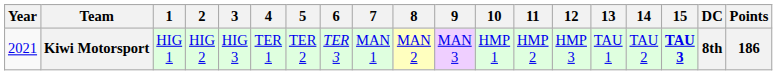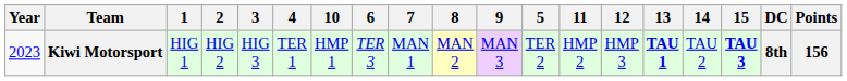 <table class="wikitable" style="text-align:center; font-size:85%">
 <tr>
 <th>Year</th>
 <th>Team</th>
 <th>1</th>
 <th>2</th>
 <th>3</th>
 <th>4</th>
-<th>5</th>
+<th>10</th>
 <th>6</th>
 <th>7</th>
 <th>8</th>
 <th>9</th>
-<th>10</th>
+<th>5</th>
 <th>11</th>
 <th>12</th>
 <th>13</th>
 <th>14</th>
 <th>15</th>
 <th>DC</th>
 <th>Points</th>
 </tr>
 <tr>
-<td><a href='#'>2021</a></td>
+<td><a href='#'>2023</a></td>
 <th nowrap>Kiwi Motorsport</th>
 <td style="background:#DFFFDF;"><a href='#'>HIG<br>1</a><br></td>
 <td style="background:#DFFFDF;"><a href='#'>HIG<br>2</a><br></td>
 <td style="background:#DFFFDF;"><a href='#'>HIG<br>3</a><br></td>
 <td style="background:#DFFFDF;"><a href='#'>TER<br>1</a> <br></td>
-<td style="background:#DFFFDF;"><a href='#'>TER<br>2</a><br></td>
+<td style="background:#DFFFDF;"><a href='#'>HMP<br>1</a><br></td>
 <td style="background:#DFFFDF;"><em><a href='#'>TER<br>3</a></em><br></td>
 <td style="background:#DFFFDF;"><a href='#'>MAN<br>1</a><br></td>
 <td style="background:#FFFFBF;"><a href='#'>MAN<br>2</a><br></td>
 <td style="background:#EFCFFF;"><a href='#'>MAN<br>3</a><br></td>
-<td style="background:#DFFFDF;"><a href='#'>HMP<br>1</a><br></td>
+<td style="background:#DFFFDF;"><a href='#'>TER<br>2</a><br></td>
 <td style="background:#DFFFDF;"><a href='#'>HMP<br>2</a><br></td>
 <td style="background:#DFFFDF;"><a href='#'>HMP<br>3</a><br></td>
-<td style="background:#DFFFDF;"><a href='#'>TAU<br>1</a><br></td>
+<td style="background:#DFFFDF;"><strong><a href='#'>TAU<br>1</a><br></strong></td>
 <td style="background:#DFFFDF;"><a href='#'>TAU<br>2</a><br></td>
 <td style="background:#DFFFDF;"><strong><a href='#'>TAU<br>3</a><br></strong></td>
 <th style="background:#;">8th</th>
-<th style="background:#;">186</th>
+<th style="background:#;">156</th>
 </tr>
 </table>
